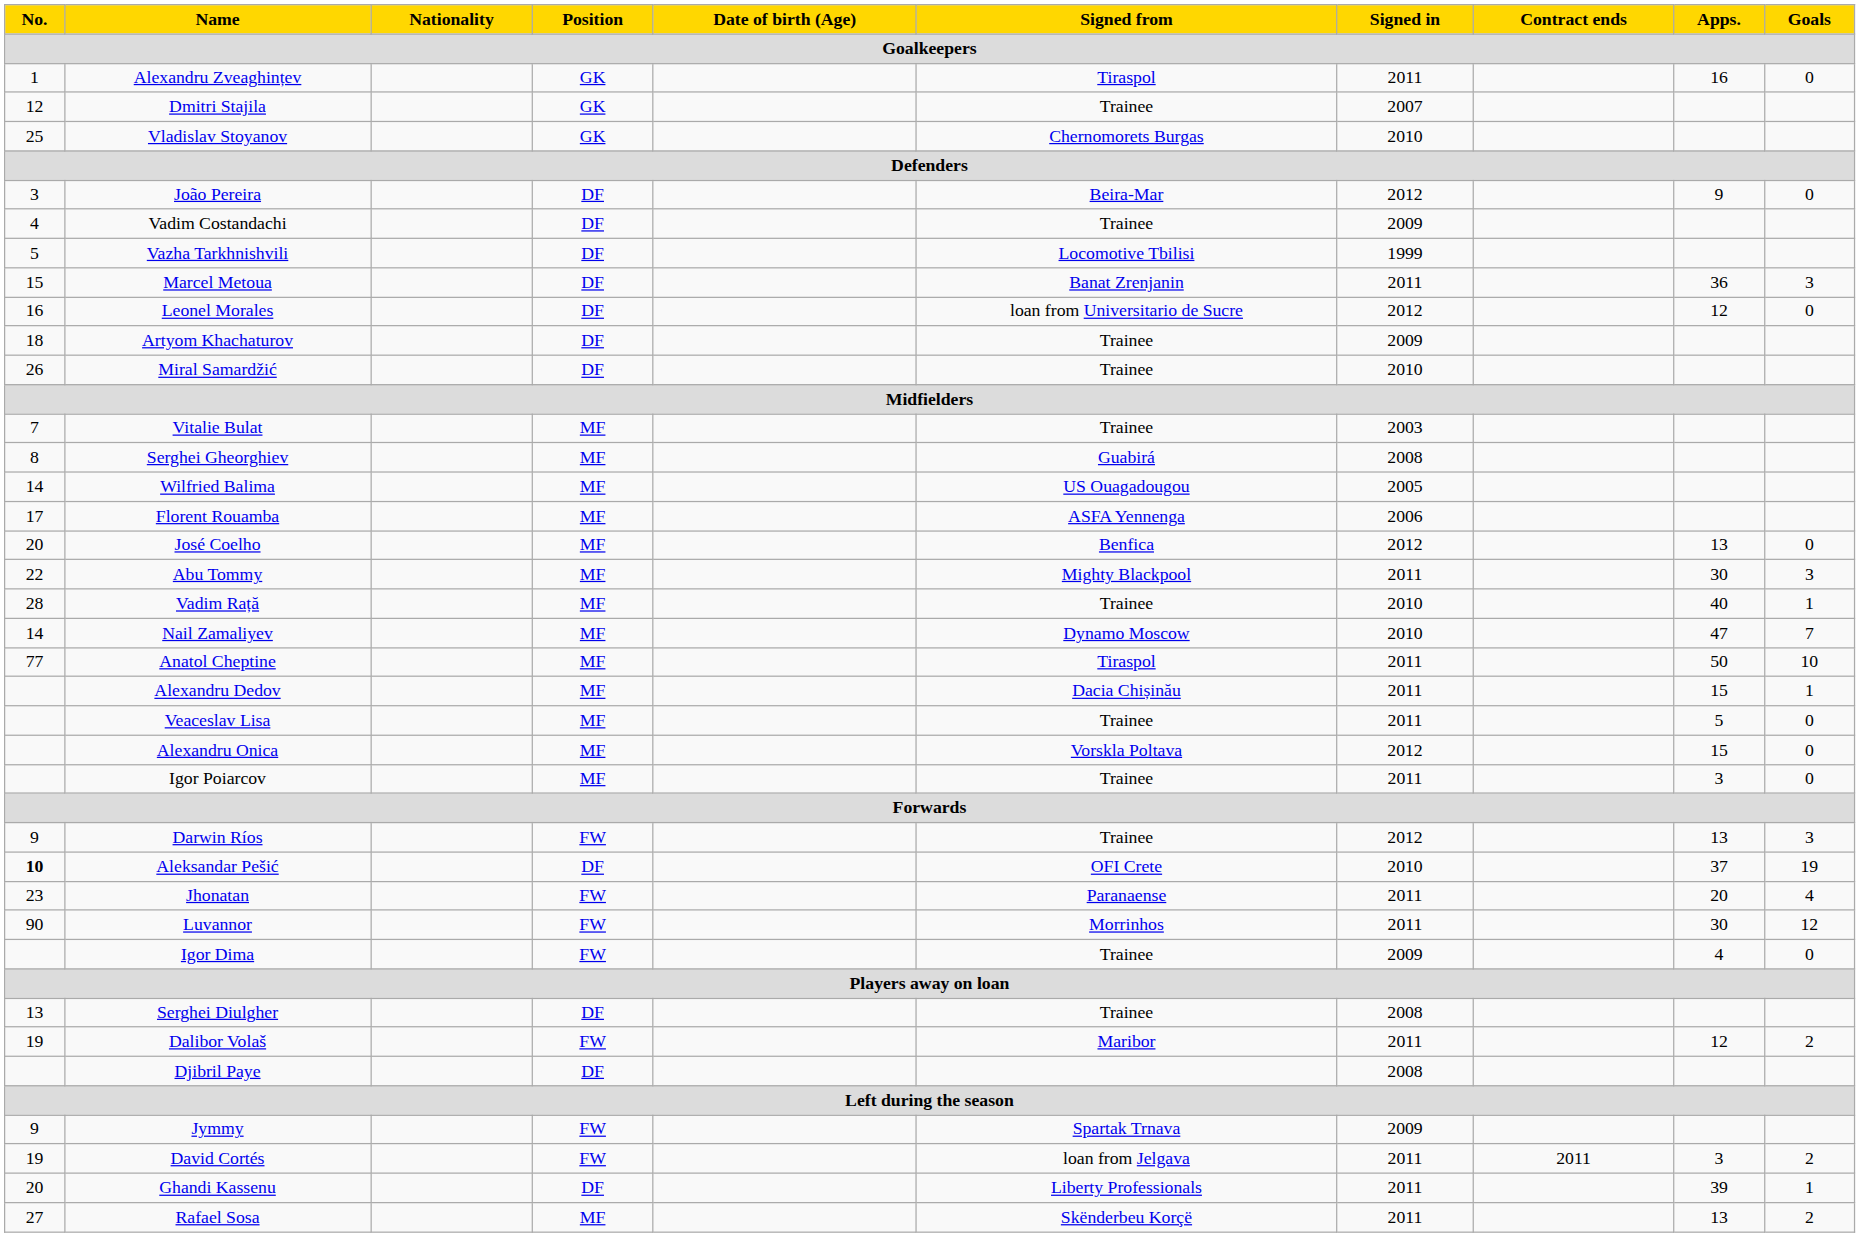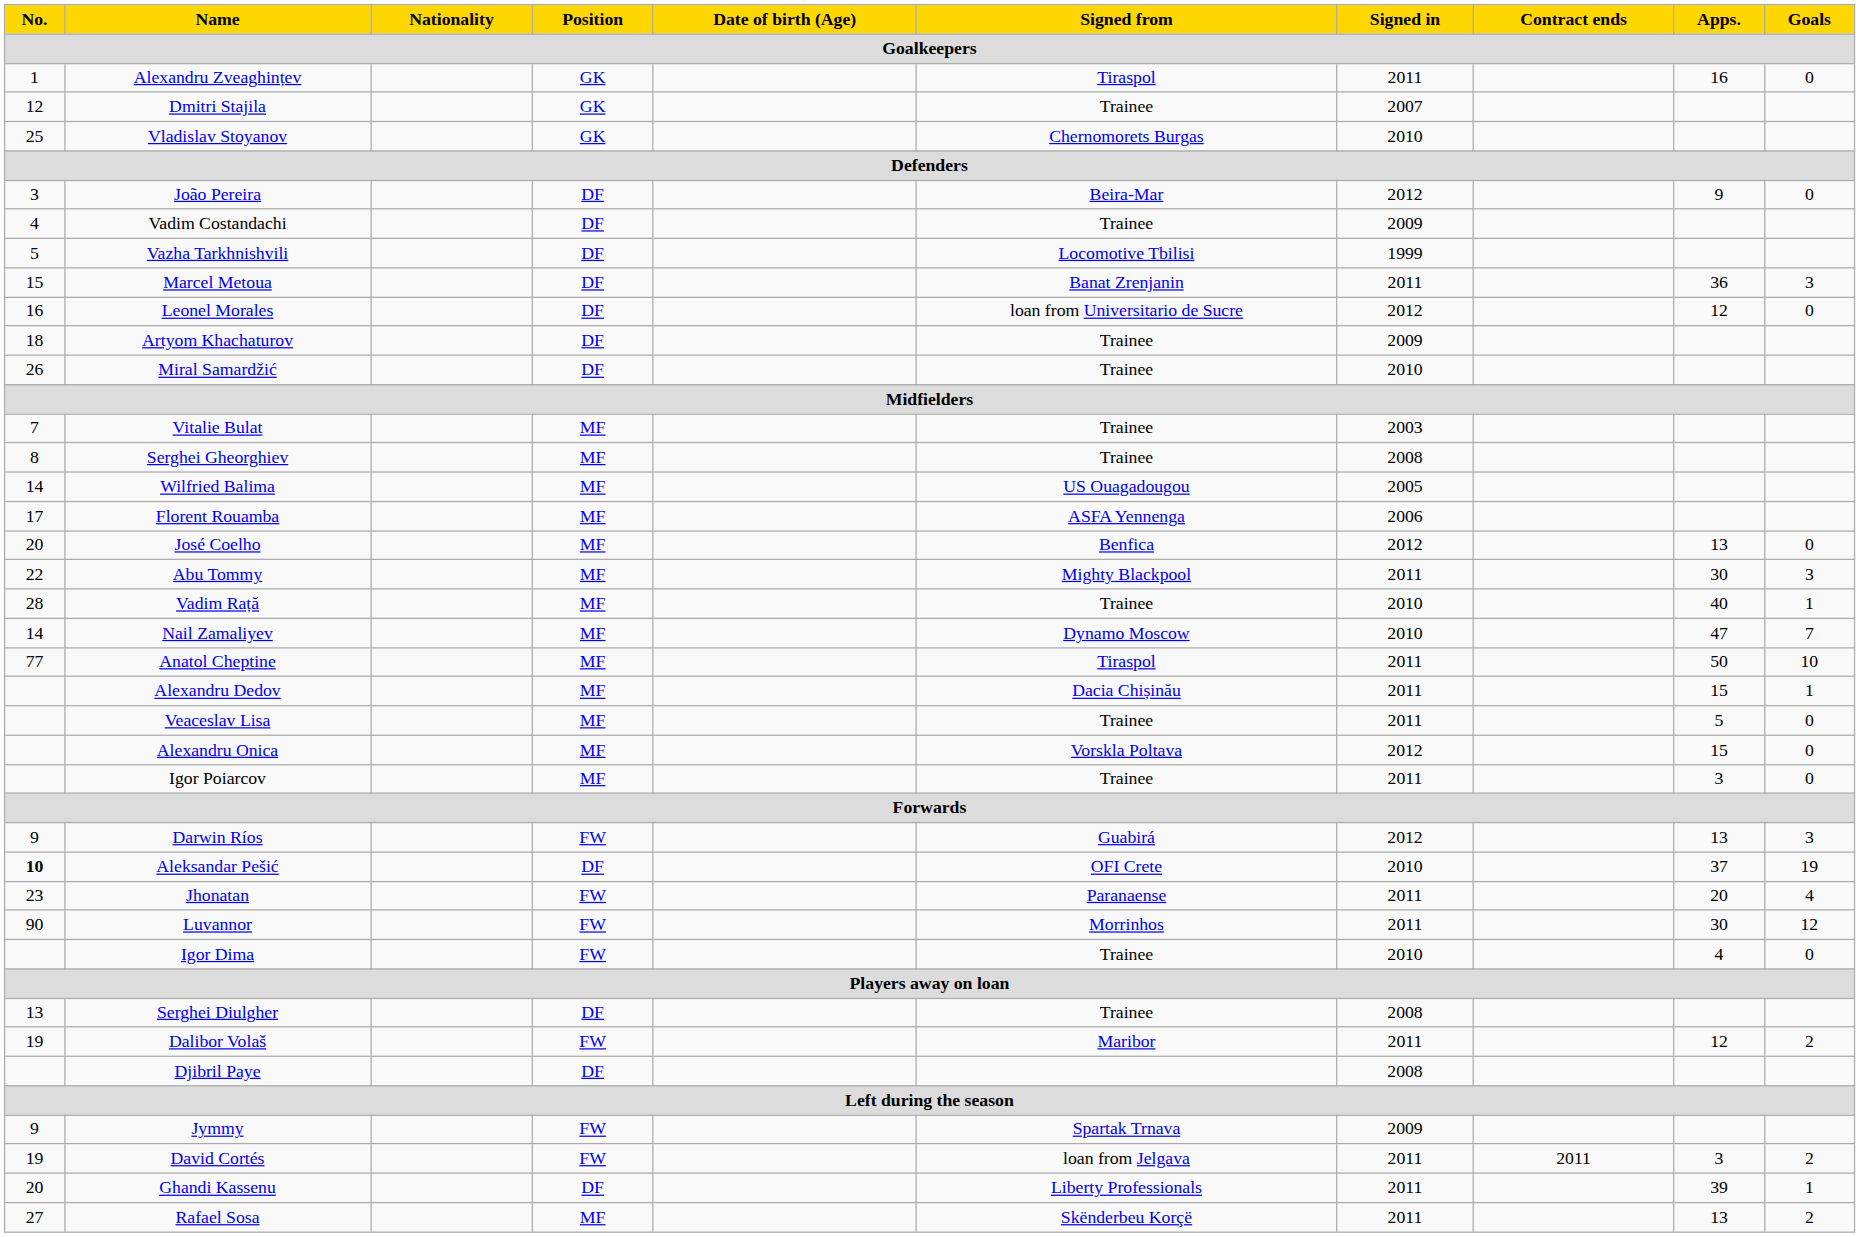 <table class="wikitable"  style="text-align:center; font-size:90%; width:95%;">
 <tr>
 <th style="background:gold; color:black; text-align:center;">No.</th>
 <th style="background:gold; color:black; text-align:center;">Name</th>
 <th style="background:gold; color:black; text-align:center;">Nationality</th>
 <th style="background:gold; color:black; text-align:center;">Position</th>
 <th style="background:gold; color:black; text-align:center;">Date of birth (Age)</th>
 <th style="background:gold; color:black; text-align:center;">Signed from</th>
 <th style="background:gold; color:black; text-align:center;">Signed in</th>
 <th style="background:gold; color:black; text-align:center;">Contract ends</th>
 <th style="background:gold; color:black; text-align:center;">Apps.</th>
 <th style="background:gold; color:black; text-align:center;">Goals</th>
 </tr>
 <tr>
 <th colspan="11"  style="background:#dcdcdc; text-align:center;">Goalkeepers</th>
 </tr>
 <tr>
 <td>1</td>
 <td><a href='#'>Alexandru Zveaghințev</a></td>
 <td></td>
 <td><a href='#'>GK</a></td>
 <td></td>
 <td><a href='#'>Tiraspol</a></td>
 <td>2011</td>
 <td></td>
 <td>16</td>
 <td>0</td>
 </tr>
 <tr>
 <td>12</td>
 <td><a href='#'>Dmitri Stajila</a></td>
 <td></td>
 <td><a href='#'>GK</a></td>
 <td></td>
 <td>Trainee</td>
 <td>2007</td>
 <td></td>
 <td></td>
 <td></td>
 </tr>
 <tr>
 <td>25</td>
 <td><a href='#'>Vladislav Stoyanov</a></td>
 <td></td>
 <td><a href='#'>GK</a></td>
 <td></td>
 <td><a href='#'>Chernomorets Burgas</a></td>
 <td>2010</td>
 <td></td>
 <td></td>
 <td></td>
 </tr>
 <tr>
 <th colspan="11"  style="background:#dcdcdc; text-align:center;">Defenders</th>
 </tr>
 <tr>
 <td>3</td>
 <td><a href='#'>João Pereira</a></td>
 <td></td>
 <td><a href='#'>DF</a></td>
 <td></td>
 <td><a href='#'>Beira-Mar</a></td>
 <td>2012</td>
 <td></td>
 <td>9</td>
 <td>0</td>
 </tr>
 <tr>
 <td>4</td>
 <td>Vadim Costandachi</td>
 <td></td>
 <td><a href='#'>DF</a></td>
 <td></td>
 <td>Trainee</td>
 <td>2009</td>
 <td></td>
 <td></td>
 <td></td>
 </tr>
 <tr>
 <td>5</td>
 <td><a href='#'>Vazha Tarkhnishvili</a></td>
 <td></td>
 <td><a href='#'>DF</a></td>
 <td></td>
 <td><a href='#'>Locomotive Tbilisi</a></td>
 <td>1999</td>
 <td></td>
 <td></td>
 <td></td>
 </tr>
 <tr>
 <td>15</td>
 <td><a href='#'>Marcel Metoua</a></td>
 <td></td>
 <td><a href='#'>DF</a></td>
 <td></td>
 <td><a href='#'>Banat Zrenjanin</a></td>
 <td>2011</td>
 <td></td>
 <td>36</td>
 <td>3</td>
 </tr>
 <tr>
 <td>16</td>
 <td><a href='#'>Leonel Morales</a></td>
 <td></td>
 <td><a href='#'>DF</a></td>
 <td></td>
 <td>loan from <a href='#'>Universitario de Sucre</a></td>
 <td>2012</td>
 <td></td>
 <td>12</td>
 <td>0</td>
 </tr>
 <tr>
 <td>18</td>
 <td><a href='#'>Artyom Khachaturov</a></td>
 <td></td>
 <td><a href='#'>DF</a></td>
 <td></td>
 <td>Trainee</td>
 <td>2009</td>
 <td></td>
 <td></td>
 <td></td>
 </tr>
 <tr>
 <td>26</td>
 <td><a href='#'>Miral Samardžić</a></td>
 <td></td>
 <td><a href='#'>DF</a></td>
 <td></td>
 <td>Trainee</td>
 <td>2010</td>
 <td></td>
 <td></td>
 <td></td>
 </tr>
 <tr>
 <th colspan="11"  style="background:#dcdcdc; text-align:center;">Midfielders</th>
 </tr>
 <tr>
 <td>7</td>
 <td><a href='#'>Vitalie Bulat</a></td>
 <td></td>
 <td><a href='#'>MF</a></td>
 <td></td>
 <td>Trainee</td>
 <td>2003</td>
 <td></td>
 <td></td>
 <td></td>
 </tr>
 <tr>
 <td>8</td>
 <td><a href='#'>Serghei Gheorghiev</a></td>
 <td></td>
 <td><a href='#'>MF</a></td>
 <td></td>
-<td><a href='#'>Guabirá</a></td>
+<td>Trainee</td>
 <td>2008</td>
 <td></td>
 <td></td>
 <td></td>
 </tr>
 <tr>
 <td>14</td>
 <td><a href='#'>Wilfried Balima</a></td>
 <td></td>
 <td><a href='#'>MF</a></td>
 <td></td>
 <td><a href='#'>US Ouagadougou</a></td>
 <td>2005</td>
 <td></td>
 <td></td>
 <td></td>
 </tr>
 <tr>
 <td>17</td>
 <td><a href='#'>Florent Rouamba</a></td>
 <td></td>
 <td><a href='#'>MF</a></td>
 <td></td>
 <td><a href='#'>ASFA Yennenga</a></td>
 <td>2006</td>
 <td></td>
 <td></td>
 <td></td>
 </tr>
 <tr>
 <td>20</td>
 <td><a href='#'>José Coelho</a></td>
 <td></td>
 <td><a href='#'>MF</a></td>
 <td></td>
 <td><a href='#'>Benfica</a></td>
 <td>2012</td>
 <td></td>
 <td>13</td>
 <td>0</td>
 </tr>
 <tr>
 <td>22</td>
 <td><a href='#'>Abu Tommy</a></td>
 <td></td>
 <td><a href='#'>MF</a></td>
 <td></td>
 <td><a href='#'>Mighty Blackpool</a></td>
 <td>2011</td>
 <td></td>
 <td>30</td>
 <td>3</td>
 </tr>
 <tr>
 <td>28</td>
 <td><a href='#'>Vadim Rață</a></td>
 <td></td>
 <td><a href='#'>MF</a></td>
 <td></td>
 <td>Trainee</td>
 <td>2010</td>
 <td></td>
 <td>40</td>
 <td>1</td>
 </tr>
 <tr>
 <td>14</td>
 <td><a href='#'>Nail Zamaliyev</a></td>
 <td></td>
 <td><a href='#'>MF</a></td>
 <td></td>
 <td><a href='#'>Dynamo Moscow</a></td>
 <td>2010</td>
 <td></td>
 <td>47</td>
 <td>7</td>
 </tr>
 <tr>
 <td>77</td>
 <td><a href='#'>Anatol Cheptine</a></td>
 <td></td>
 <td><a href='#'>MF</a></td>
 <td></td>
 <td><a href='#'>Tiraspol</a></td>
 <td>2011</td>
 <td></td>
 <td>50</td>
 <td>10</td>
 </tr>
 <tr>
 <td></td>
 <td><a href='#'>Alexandru Dedov</a></td>
 <td></td>
 <td><a href='#'>MF</a></td>
 <td></td>
 <td><a href='#'>Dacia Chișinău</a></td>
 <td>2011</td>
 <td></td>
 <td>15</td>
 <td>1</td>
 </tr>
 <tr>
 <td></td>
 <td><a href='#'>Veaceslav Lisa</a></td>
 <td></td>
 <td><a href='#'>MF</a></td>
 <td></td>
 <td>Trainee</td>
 <td>2011</td>
 <td></td>
 <td>5</td>
 <td>0</td>
 </tr>
 <tr>
 <td></td>
 <td><a href='#'>Alexandru Onica</a></td>
 <td></td>
 <td><a href='#'>MF</a></td>
 <td></td>
 <td><a href='#'>Vorskla Poltava</a></td>
 <td>2012</td>
 <td></td>
 <td>15</td>
 <td>0</td>
 </tr>
 <tr>
 <td></td>
 <td>Igor Poiarcov</td>
 <td></td>
 <td><a href='#'>MF</a></td>
 <td></td>
 <td>Trainee</td>
 <td>2011</td>
 <td></td>
 <td>3</td>
 <td>0</td>
 </tr>
 <tr>
 <th colspan="11"  style="background:#dcdcdc; text-align:center;">Forwards</th>
 </tr>
 <tr>
 <td>9</td>
 <td><a href='#'>Darwin Ríos</a></td>
 <td></td>
 <td><a href='#'>FW</a></td>
 <td></td>
-<td>Trainee</td>
+<td><a href='#'>Guabirá</a></td>
 <td>2012</td>
 <td></td>
 <td>13</td>
 <td>3</td>
 </tr>
 <tr>
 <td><strong>10</strong></td>
 <td><a href='#'>Aleksandar Pešić</a></td>
 <td></td>
 <td><a href='#'>DF</a></td>
 <td></td>
 <td><a href='#'>OFI Crete</a></td>
 <td>2010</td>
 <td></td>
 <td>37</td>
 <td>19</td>
 </tr>
 <tr>
 <td>23</td>
 <td><a href='#'>Jhonatan</a></td>
 <td></td>
 <td><a href='#'>FW</a></td>
 <td></td>
 <td><a href='#'>Paranaense</a></td>
 <td>2011</td>
 <td></td>
 <td>20</td>
 <td>4</td>
 </tr>
 <tr>
 <td>90</td>
 <td><a href='#'>Luvannor</a></td>
 <td></td>
 <td><a href='#'>FW</a></td>
 <td></td>
 <td><a href='#'>Morrinhos</a></td>
 <td>2011</td>
 <td></td>
 <td>30</td>
 <td>12</td>
 </tr>
 <tr>
 <td></td>
 <td><a href='#'>Igor Dima</a></td>
 <td></td>
 <td><a href='#'>FW</a></td>
 <td></td>
 <td>Trainee</td>
-<td>2009</td>
+<td>2010</td>
 <td></td>
 <td>4</td>
 <td>0</td>
 </tr>
 <tr>
 <th colspan="11"  style="background:#dcdcdc; text-align:center;">Players away on loan</th>
 </tr>
 <tr>
 <td>13</td>
 <td><a href='#'>Serghei Diulgher</a></td>
 <td></td>
 <td><a href='#'>DF</a></td>
 <td></td>
 <td>Trainee</td>
 <td>2008</td>
 <td></td>
 <td></td>
 <td></td>
 </tr>
 <tr>
 <td>19</td>
 <td><a href='#'>Dalibor Volaš</a></td>
 <td></td>
 <td><a href='#'>FW</a></td>
 <td></td>
 <td><a href='#'>Maribor</a></td>
 <td>2011</td>
 <td></td>
 <td>12</td>
 <td>2</td>
 </tr>
 <tr>
 <td></td>
 <td><a href='#'>Djibril Paye</a></td>
 <td></td>
 <td><a href='#'>DF</a></td>
 <td></td>
 <td></td>
 <td>2008</td>
 <td></td>
 <td></td>
 <td></td>
 </tr>
 <tr>
 <th colspan="11"  style="background:#dcdcdc; text-align:center;">Left during the season</th>
 </tr>
 <tr>
 <td>9</td>
 <td><a href='#'>Jymmy</a></td>
 <td></td>
 <td><a href='#'>FW</a></td>
 <td></td>
 <td><a href='#'>Spartak Trnava</a></td>
 <td>2009</td>
 <td></td>
 <td></td>
 <td></td>
 </tr>
 <tr>
 <td>19</td>
 <td><a href='#'>David Cortés</a></td>
 <td></td>
 <td><a href='#'>FW</a></td>
 <td></td>
 <td>loan from <a href='#'>Jelgava</a></td>
 <td>2011</td>
 <td>2011</td>
 <td>3</td>
 <td>2</td>
 </tr>
 <tr>
 <td>20</td>
 <td><a href='#'>Ghandi Kassenu</a></td>
 <td></td>
 <td><a href='#'>DF</a></td>
 <td></td>
 <td><a href='#'>Liberty Professionals</a></td>
 <td>2011</td>
 <td></td>
 <td>39</td>
 <td>1</td>
 </tr>
 <tr>
 <td>27</td>
 <td><a href='#'>Rafael Sosa</a></td>
 <td></td>
 <td><a href='#'>MF</a></td>
 <td></td>
 <td><a href='#'>Skënderbeu Korçë</a></td>
 <td>2011</td>
 <td></td>
 <td>13</td>
 <td>2</td>
 </tr>
 </table>
